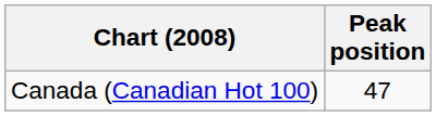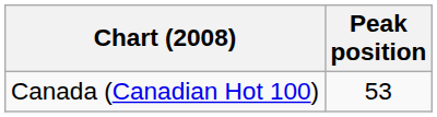 <table class="wikitable sortable">
 <tr>
 <th align="center">Chart (2008)</th>
 <th align="center">Peak<br>position</th>
 </tr>
 <tr>
 <td align="left">Canada (<a href='#'>Canadian Hot 100</a>)</td>
-<td align="center">47</td>
+<td align="center">53</td>
 </tr>
 </table>
